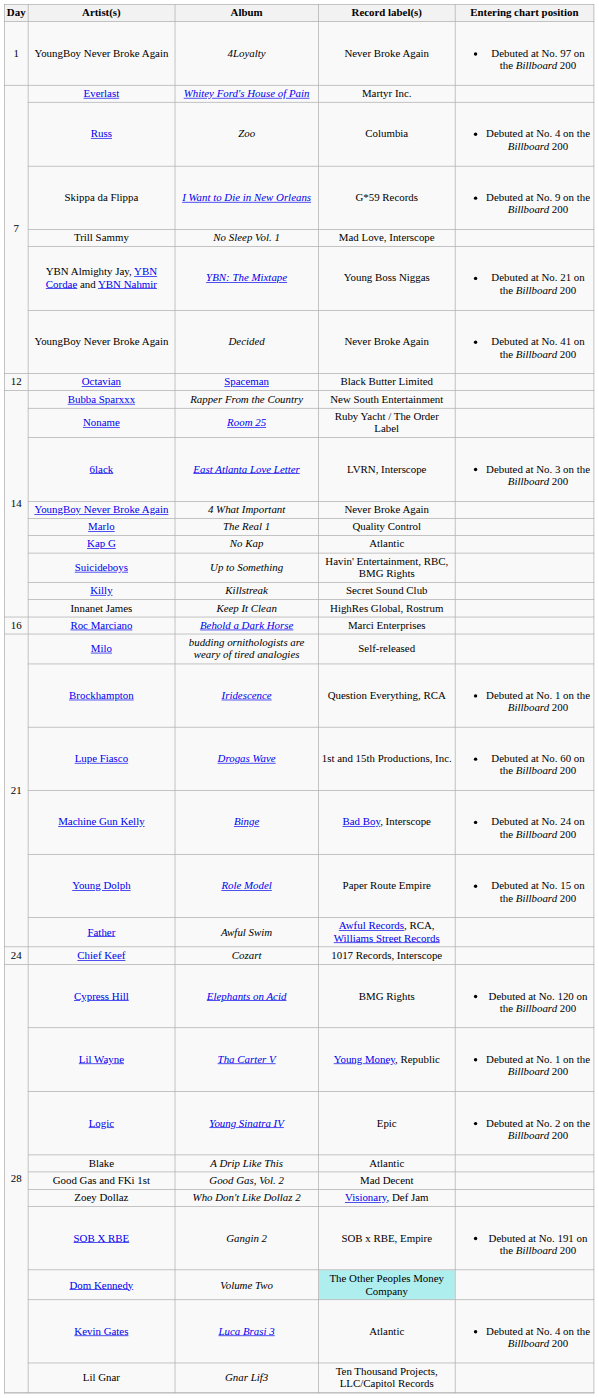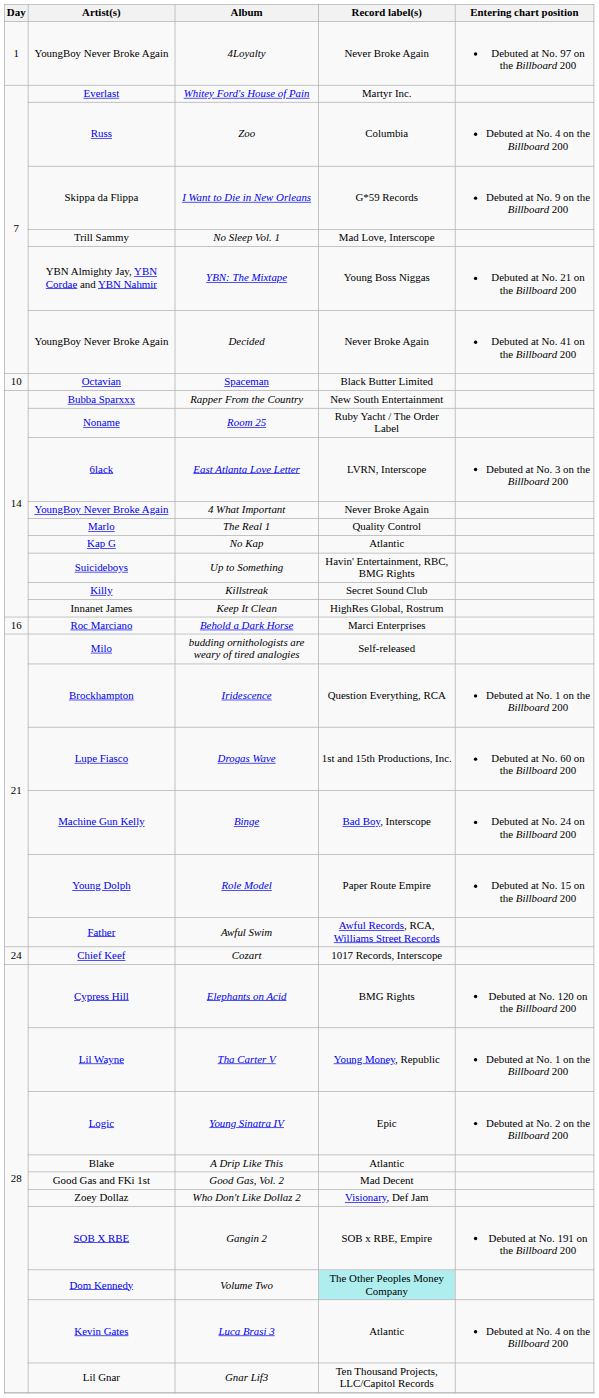 <table class="wikitable" style="text-align:center;">
 <tr>
 <th scope="col">Day</th>
 <th scope="col">Artist(s)</th>
 <th scope="col">Album</th>
 <th scope="col">Record label(s)</th>
 <th scope="col">Entering chart position</th>
 </tr>
 <tr>
 <td>1</td>
 <td>YoungBoy Never Broke Again</td>
 <td><em>4Loyalty</em></td>
 <td>Never Broke Again</td>
 <td><br><ul><li>Debuted at No. 97 on the <em>Billboard</em> 200</li></ul></td>
 </tr>
 <tr>
 <td rowspan="6">7</td>
 <td><a href='#'>Everlast</a></td>
 <td><em><a href='#'>Whitey Ford's House of Pain</a></em></td>
 <td>Martyr Inc.</td>
 <td></td>
 </tr>
 <tr>
 <td><a href='#'>Russ</a></td>
 <td><em>Zoo</em></td>
 <td>Columbia</td>
 <td><br><ul><li>Debuted at No. 4 on the <em>Billboard</em> 200</li></ul></td>
 </tr>
 <tr>
 <td>Skippa da Flippa</td>
 <td><em><a href='#'>I Want to Die in New Orleans</a></em></td>
 <td>G*59 Records</td>
 <td><br><ul><li>Debuted at No. 9 on the <em>Billboard</em> 200</li></ul></td>
 </tr>
 <tr>
 <td>Trill Sammy</td>
 <td><em>No Sleep Vol. 1</em></td>
 <td>Mad Love, Interscope</td>
 <td></td>
 </tr>
 <tr>
 <td>YBN Almighty Jay, <a href='#'>YBN Cordae</a> and <a href='#'>YBN Nahmir</a></td>
 <td><em><a href='#'>YBN: The Mixtape</a></em></td>
 <td>Young Boss Niggas</td>
 <td><br><ul><li>Debuted at No. 21 on the <em>Billboard</em> 200</li></ul></td>
 </tr>
 <tr>
 <td>YoungBoy Never Broke Again</td>
 <td><em>Decided</em></td>
 <td>Never Broke Again</td>
 <td><br><ul><li>Debuted at No. 41 on the <em>Billboard</em> 200</li></ul></td>
 </tr>
 <tr>
-<td rowspan="1">12</td>
+<td rowspan="1">10</td>
 <td><a href='#'>Octavian</a></td>
 <td><a href='#'>Spaceman</a></td>
 <td>Black Butter Limited</td>
 <td></td>
 </tr>
 <tr>
 <td rowspan="9">14</td>
 <td><a href='#'>Bubba Sparxxx</a></td>
 <td><em>Rapper From the Country</em></td>
 <td>New South Entertainment</td>
 <td></td>
 </tr>
 <tr>
 <td><a href='#'>Noname</a></td>
 <td><em><a href='#'>Room 25</a></em></td>
 <td>Ruby Yacht / The Order Label</td>
 <td></td>
 </tr>
 <tr>
 <td><a href='#'>6lack</a></td>
 <td><em><a href='#'>East Atlanta Love Letter</a></em></td>
 <td>LVRN, Interscope</td>
 <td><br><ul><li>Debuted at No. 3 on the <em>Billboard</em> 200</li></ul></td>
 </tr>
 <tr>
 <td><a href='#'>YoungBoy Never Broke Again</a></td>
 <td><em>4 What Important</em></td>
 <td>Never Broke Again</td>
 <td></td>
 </tr>
 <tr>
 <td><a href='#'>Marlo</a></td>
 <td><em>The Real 1</em></td>
 <td>Quality Control</td>
 <td></td>
 </tr>
 <tr>
 <td><a href='#'>Kap G</a></td>
 <td><em>No Kap</em></td>
 <td>Atlantic</td>
 <td></td>
 </tr>
 <tr>
 <td><a href='#'>Suicideboys</a></td>
 <td><em>Up to Something</em></td>
 <td>Havin' Entertainment, RBC, BMG Rights</td>
 <td></td>
 </tr>
 <tr>
 <td><a href='#'>Killy</a></td>
 <td><em>Killstreak</em></td>
 <td>Secret Sound Club</td>
 <td></td>
 </tr>
 <tr>
 <td>Innanet James</td>
 <td><em>Keep It Clean</em></td>
 <td>HighRes Global, Rostrum</td>
 <td></td>
 </tr>
 <tr>
 <td>16</td>
 <td><a href='#'>Roc Marciano</a></td>
 <td><em><a href='#'>Behold a Dark Horse</a></em></td>
 <td>Marci Enterprises</td>
 <td></td>
 </tr>
 <tr>
 <td rowspan="6">21</td>
 <td><a href='#'>Milo</a></td>
 <td><em>budding ornithologists are weary of tired analogies</em></td>
 <td>Self-released</td>
 <td></td>
 </tr>
 <tr>
 <td><a href='#'>Brockhampton</a></td>
 <td><em><a href='#'>Iridescence</a></em></td>
 <td>Question Everything, RCA</td>
 <td><br><ul><li>Debuted at No. 1 on the <em>Billboard</em> 200</li></ul></td>
 </tr>
 <tr>
 <td><a href='#'>Lupe Fiasco</a></td>
 <td><em><a href='#'>Drogas Wave</a></em></td>
 <td>1st and 15th Productions, Inc.</td>
 <td><br><ul><li>Debuted at No. 60 on the <em>Billboard</em> 200</li></ul></td>
 </tr>
 <tr>
 <td><a href='#'>Machine Gun Kelly</a></td>
 <td><em><a href='#'>Binge</a></em></td>
 <td><a href='#'>Bad Boy</a>, Interscope</td>
 <td><br><ul><li>Debuted at No. 24 on the <em>Billboard</em> 200</li></ul></td>
 </tr>
 <tr>
 <td><a href='#'>Young Dolph</a></td>
 <td><em><a href='#'>Role Model</a></em></td>
 <td>Paper Route Empire</td>
 <td><br><ul><li>Debuted at No. 15 on the <em>Billboard</em> 200</li></ul></td>
 </tr>
 <tr>
 <td><a href='#'>Father</a></td>
 <td><em>Awful Swim</em></td>
 <td><a href='#'>Awful Records</a>, RCA, <a href='#'>Williams Street Records</a></td>
 <td></td>
 </tr>
 <tr>
 <td rowspan="1">24</td>
 <td><a href='#'>Chief Keef</a></td>
 <td><em>Cozart</em></td>
 <td>1017 Records, Interscope</td>
 <td></td>
 </tr>
 <tr>
 <td rowspan="10">28</td>
 <td><a href='#'>Cypress Hill</a></td>
 <td><em><a href='#'>Elephants on Acid</a></em></td>
 <td>BMG Rights</td>
 <td><br><ul><li>Debuted at No. 120 on the <em>Billboard</em> 200</li></ul></td>
 </tr>
 <tr>
 <td><a href='#'>Lil Wayne</a></td>
 <td><em><a href='#'>Tha Carter V</a></em></td>
 <td><a href='#'>Young Money</a>, Republic</td>
 <td><br><ul><li>Debuted at No. 1 on the <em>Billboard</em> 200</li></ul></td>
 </tr>
 <tr>
 <td><a href='#'>Logic</a></td>
 <td><em><a href='#'>Young Sinatra IV</a></em></td>
 <td>Epic</td>
 <td><br><ul><li>Debuted at No. 2 on the <em>Billboard</em> 200</li></ul></td>
 </tr>
 <tr>
 <td>Blake</td>
 <td><em>A Drip Like This</em></td>
 <td>Atlantic</td>
 <td></td>
 </tr>
 <tr>
 <td>Good Gas and FKi 1st</td>
 <td><em>Good Gas, Vol. 2</em></td>
 <td>Mad Decent</td>
 <td></td>
 </tr>
 <tr>
 <td>Zoey Dollaz</td>
 <td><em>Who Don't Like Dollaz 2</em></td>
 <td><a href='#'>Visionary</a>, Def Jam</td>
 <td></td>
 </tr>
 <tr>
 <td><a href='#'>SOB X RBE</a></td>
 <td><em>Gangin 2</em></td>
 <td>SOB x RBE, Empire</td>
 <td><br><ul><li>Debuted at No. 191 on the <em>Billboard</em> 200</li></ul></td>
 </tr>
 <tr>
 <td><a href='#'>Dom Kennedy</a></td>
 <td><em>Volume Two</em></td>
 <td style="background: paleturquoise;">The Other Peoples Money Company</td>
 <td></td>
 </tr>
 <tr>
 <td><a href='#'>Kevin Gates</a></td>
 <td><em><a href='#'>Luca Brasi 3</a></em></td>
 <td>Atlantic</td>
 <td><br><ul><li>Debuted at No. 4 on the <em>Billboard</em> 200</li></ul></td>
 </tr>
 <tr>
 <td>Lil Gnar</td>
 <td><em>Gnar Lif3</em></td>
 <td>Ten Thousand Projects, LLC/Capitol Records</td>
 <td></td>
 </tr>
 <tr>
 </tr>
 </table>
